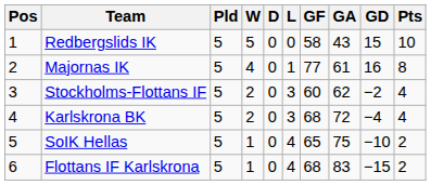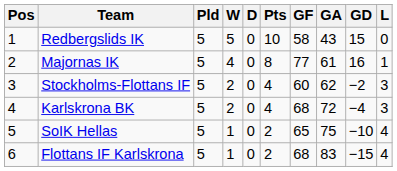 <table class="wikitable">
 <tr>
 <th><span>Pos</span></th>
 <th>Team</th>
 <th><span>Pld</span></th>
 <th><span>W</span></th>
 <th><span>D</span></th>
-<th><span>L</span></th>
+<th><span>Pts</span></th>
 <th><span>GF</span></th>
 <th><span>GA</span></th>
 <th><span>GD</span></th>
-<th><span>Pts</span></th>
+<th><span>L</span></th>
 </tr>
 <tr>
 <td>1</td>
 <td><a href='#'>Redbergslids IK</a></td>
 <td>5</td>
 <td>5</td>
 <td>0</td>
-<td>0</td>
+<td>10</td>
 <td>58</td>
 <td>43</td>
 <td>15</td>
-<td>10</td>
+<td>0</td>
 </tr>
 <tr>
 <td>2</td>
 <td><a href='#'>Majornas IK</a></td>
 <td>5</td>
 <td>4</td>
 <td>0</td>
-<td>1</td>
+<td>8</td>
 <td>77</td>
 <td>61</td>
 <td>16</td>
-<td>8</td>
+<td>1</td>
 </tr>
 <tr>
 <td>3</td>
 <td><a href='#'>Stockholms-Flottans IF</a></td>
 <td>5</td>
 <td>2</td>
 <td>0</td>
-<td>3</td>
+<td>4</td>
 <td>60</td>
 <td>62</td>
 <td>−2</td>
-<td>4</td>
+<td>3</td>
 </tr>
 <tr>
 <td>4</td>
 <td><a href='#'>Karlskrona BK</a></td>
 <td>5</td>
 <td>2</td>
 <td>0</td>
-<td>3</td>
+<td>4</td>
 <td>68</td>
 <td>72</td>
 <td>−4</td>
-<td>4</td>
+<td>3</td>
 </tr>
 <tr>
 <td>5</td>
 <td><a href='#'>SoIK Hellas</a></td>
 <td>5</td>
 <td>1</td>
 <td>0</td>
-<td>4</td>
+<td>2</td>
 <td>65</td>
 <td>75</td>
 <td>−10</td>
-<td>2</td>
+<td>4</td>
 </tr>
 <tr>
 <td>6</td>
 <td><a href='#'>Flottans IF Karlskrona</a></td>
 <td>5</td>
 <td>1</td>
 <td>0</td>
-<td>4</td>
+<td>2</td>
 <td>68</td>
 <td>83</td>
 <td>−15</td>
-<td>2</td>
+<td>4</td>
 </tr>
 </table>
